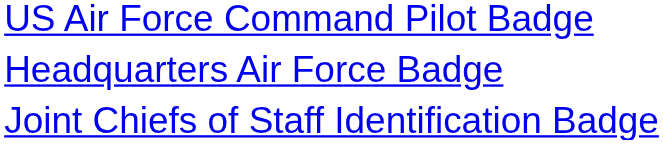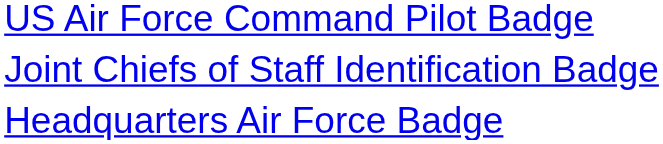 <table>
 <tr>
 <td></td>
 <td><a href='#'>US Air Force Command Pilot Badge</a></td>
 </tr>
 <tr>
 <td></td>
-<td><a href='#'>Headquarters Air Force Badge</a></td>
+<td><a href='#'>Joint Chiefs of Staff Identification Badge</a></td>
 </tr>
 <tr>
 <td></td>
-<td><a href='#'>Joint Chiefs of Staff Identification Badge</a></td>
+<td><a href='#'>Headquarters Air Force Badge</a></td>
 </tr>
 </table>
